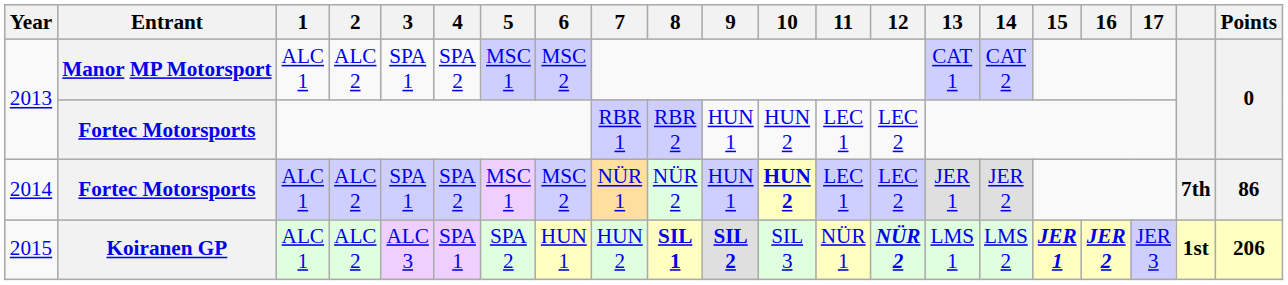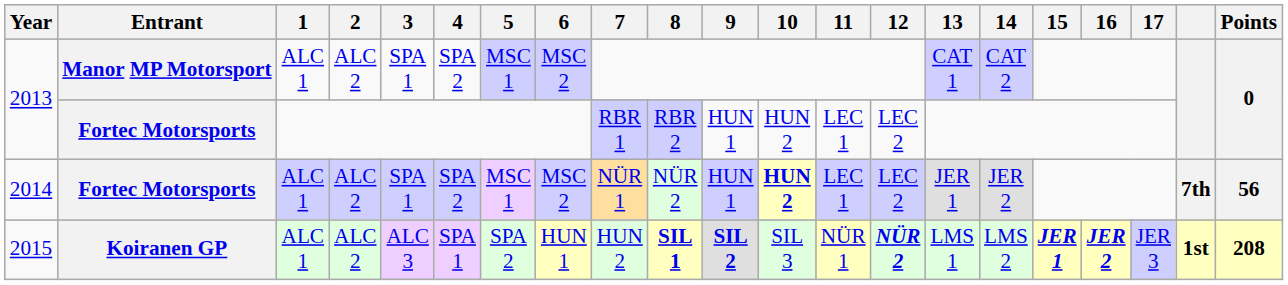 <table class="wikitable" style="text-align:center; font-size:85%">
 <tr>
 <th>Year</th>
 <th>Entrant</th>
 <th>1</th>
 <th>2</th>
 <th>3</th>
 <th>4</th>
 <th>5</th>
 <th>6</th>
 <th>7</th>
 <th>8</th>
 <th>9</th>
 <th>10</th>
 <th>11</th>
 <th>12</th>
 <th>13</th>
 <th>14</th>
 <th>15</th>
 <th>16</th>
 <th>17</th>
 <th></th>
 <th>Points</th>
 </tr>
 <tr>
 <td rowspan=2><a href='#'>2013</a></td>
 <th><a href='#'>Manor</a> <a href='#'>MP Motorsport</a></th>
 <td><a href='#'>ALC<br>1</a></td>
 <td><a href='#'>ALC<br>2</a></td>
 <td><a href='#'>SPA<br>1</a></td>
 <td><a href='#'>SPA<br>2</a></td>
 <td style="background:#CFCFFF;"><a href='#'>MSC<br>1</a><br></td>
 <td style="background:#CFCFFF;"><a href='#'>MSC<br>2</a><br></td>
 <td colspan=6></td>
 <td style="background:#CFCFFF;"><a href='#'>CAT<br>1</a><br></td>
 <td style="background:#CFCFFF;"><a href='#'>CAT<br>2</a><br></td>
 <td colspan=3></td>
 <th rowspan=2></th>
 <th rowspan=2>0</th>
 </tr>
 <tr>
 <th><a href='#'>Fortec Motorsports</a></th>
 <td colspan=6></td>
 <td style="background:#CFCFFF;"><a href='#'>RBR<br>1</a><br></td>
 <td style="background:#CFCFFF;"><a href='#'>RBR<br>2</a><br></td>
 <td><a href='#'>HUN<br>1</a></td>
 <td><a href='#'>HUN<br>2</a></td>
 <td><a href='#'>LEC<br>1</a></td>
 <td><a href='#'>LEC<br>2</a></td>
 <td colspan=5></td>
 </tr>
 <tr>
 <td><a href='#'>2014</a></td>
 <th><a href='#'>Fortec Motorsports</a></th>
 <td style="background:#CFCFFF;"><a href='#'>ALC<br>1</a><br></td>
 <td style="background:#CFCFFF;"><a href='#'>ALC<br>2</a><br></td>
 <td style="background:#CFCFFF;"><a href='#'>SPA<br>1</a><br></td>
 <td style="background:#CFCFFF;"><a href='#'>SPA<br>2</a><br></td>
 <td style="background:#EFCFFF;"><a href='#'>MSC<br>1</a><br></td>
 <td style="background:#CFCFFF;"><a href='#'>MSC<br>2</a><br></td>
 <td style="background:#FFDF9F;"><a href='#'>NÜR<br>1</a><br></td>
 <td style="background:#DFFFDF;"><a href='#'>NÜR<br>2</a><br></td>
 <td style="background:#CFCFFF;"><a href='#'>HUN<br>1</a><br></td>
 <td style="background:#FFFFBF;"><strong><a href='#'>HUN<br>2</a></strong><br></td>
 <td style="background:#CFCFFF;"><a href='#'>LEC<br>1</a><br></td>
 <td style="background:#CFCFFF;"><a href='#'>LEC<br>2</a><br></td>
 <td style="background:#DFDFDF;"><a href='#'>JER<br>1</a><br></td>
 <td style="background:#DFDFDF;"><a href='#'>JER<br>2</a><br></td>
 <td colspan=3></td>
 <th>7th</th>
-<th>86</th>
+<th>56</th>
 </tr>
 <tr>
 <td><a href='#'>2015</a></td>
 <th><a href='#'>Koiranen GP</a></th>
 <td style="background:#DFFFDF;"><a href='#'>ALC<br>1</a><br></td>
 <td style="background:#DFFFDF;"><a href='#'>ALC<br>2</a><br></td>
 <td style="background:#EFCFFF;"><a href='#'>ALC<br>3</a><br></td>
 <td style="background:#EFCFFF;"><a href='#'>SPA<br>1</a><br></td>
 <td style="background:#DFFFDF;"><a href='#'>SPA<br>2</a><br></td>
 <td style="background:#FFFFBF;"><a href='#'>HUN<br>1</a><br></td>
 <td style="background:#DFFFDF;"><a href='#'>HUN<br>2</a><br></td>
 <td style="background:#FFFFBF;"><strong><a href='#'>SIL<br>1</a></strong><br></td>
 <td style="background:#DFDFDF;"><strong><a href='#'>SIL<br>2</a></strong><br></td>
 <td style="background:#DFFFDF;"><a href='#'>SIL<br>3</a><br></td>
 <td style="background:#FFFFBF;"><a href='#'>NÜR<br>1</a><br></td>
 <td style="background:#DFFFDF;"><strong><em><a href='#'>NÜR<br>2</a></em><br></strong></td>
 <td style="background:#DFFFDF;"><a href='#'>LMS<br>1</a><br></td>
 <td style="background:#DFFFDF;"><a href='#'>LMS<br>2</a><br></td>
 <td style="background:#FFFFBF;"><strong><em><a href='#'>JER<br>1</a></em></strong><br></td>
 <td style="background:#FFFFBF;"><strong><em><a href='#'>JER<br>2</a></em></strong><br></td>
 <td style="background:#CFCFFF;"><a href='#'>JER<br>3</a><br></td>
 <th style="background:#FFFFBF;">1st</th>
-<th style="background:#FFFFBF;">206</th>
+<th style="background:#FFFFBF;">208</th>
 </tr>
 </table>
